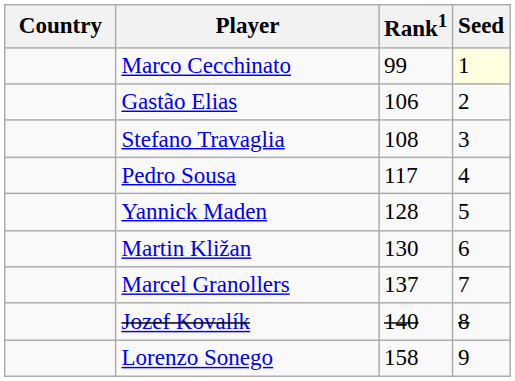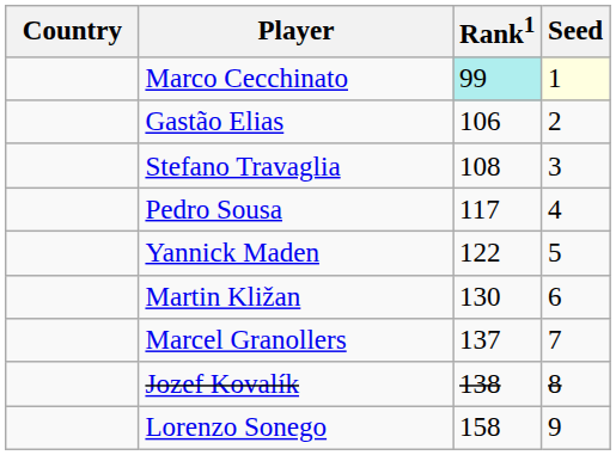 <table class="sortable wikitable">
 <tr>
 <th width="70">Country</th>
 <th width="175">Player</th>
 <th>Rank<sup>1</sup></th>
 <th>Seed</th>
 </tr>
 <tr>
 <td></td>
 <td><a href='#'>Marco Cecchinato</a></td>
-<td>99</td>
+<td style="background: paleturquoise;">99</td>
 <td style="background: lightyellow;">1</td>
 </tr>
 <tr>
 <td></td>
 <td><a href='#'>Gastão Elias</a></td>
 <td>106</td>
 <td>2</td>
 </tr>
 <tr>
 <td></td>
 <td><a href='#'>Stefano Travaglia</a></td>
 <td>108</td>
 <td>3</td>
 </tr>
 <tr>
 <td></td>
 <td><a href='#'>Pedro Sousa</a></td>
 <td>117</td>
 <td>4</td>
 </tr>
 <tr>
 <td></td>
 <td><a href='#'>Yannick Maden</a></td>
-<td>128</td>
+<td>122</td>
 <td>5</td>
 </tr>
 <tr>
 <td></td>
 <td><a href='#'>Martin Kližan</a></td>
 <td>130</td>
 <td>6</td>
 </tr>
 <tr>
 <td></td>
 <td><a href='#'>Marcel Granollers</a></td>
 <td>137</td>
 <td>7</td>
 </tr>
 <tr>
 <td><s></s></td>
 <td><s><a href='#'>Jozef Kovalík</a></s></td>
-<td><s>140</s></td>
+<td><s>138</s></td>
 <td><s>8</s></td>
 </tr>
 <tr>
 <td></td>
 <td><a href='#'>Lorenzo Sonego</a></td>
 <td>158</td>
 <td>9</td>
 </tr>
 </table>
